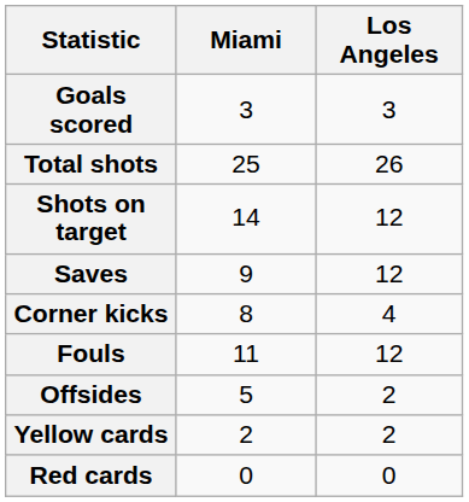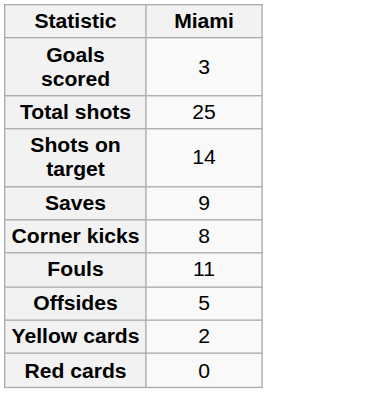 <table class="wikitable plainrowheaders" style="text-align:center">
 <tr>
 <th scope=col width=100>Statistic</th>
 <th scope=col width=80>Miami</th>
-<th scope=col width=85>Los Angeles</th>
 </tr>
 <tr>
 <th scope=row>Goals scored</th>
-<td>3</td>
 <td>3</td>
 </tr>
 <tr>
 <th scope=row>Total shots</th>
 <td>25</td>
-<td>26</td>
 </tr>
 <tr>
 <th scope=row>Shots on target</th>
 <td>14</td>
-<td>12</td>
 </tr>
 <tr>
 <th scope=row>Saves</th>
 <td>9</td>
-<td>12</td>
 </tr>
 <tr>
 <th scope=row>Corner kicks</th>
 <td>8</td>
-<td>4</td>
 </tr>
 <tr>
 <th scope=row>Fouls</th>
 <td>11</td>
-<td>12</td>
 </tr>
 <tr>
 <th scope=row>Offsides</th>
 <td>5</td>
-<td>2</td>
 </tr>
 <tr>
 <th scope=row>Yellow cards</th>
-<td>2</td>
 <td>2</td>
 </tr>
 <tr>
 <th scope=row>Red cards</th>
 <td>0</td>
-<td>0</td>
 </tr>
 </table>
